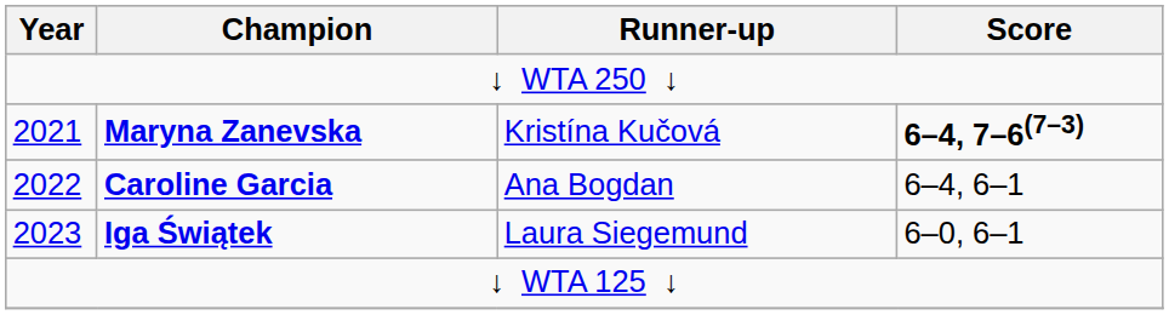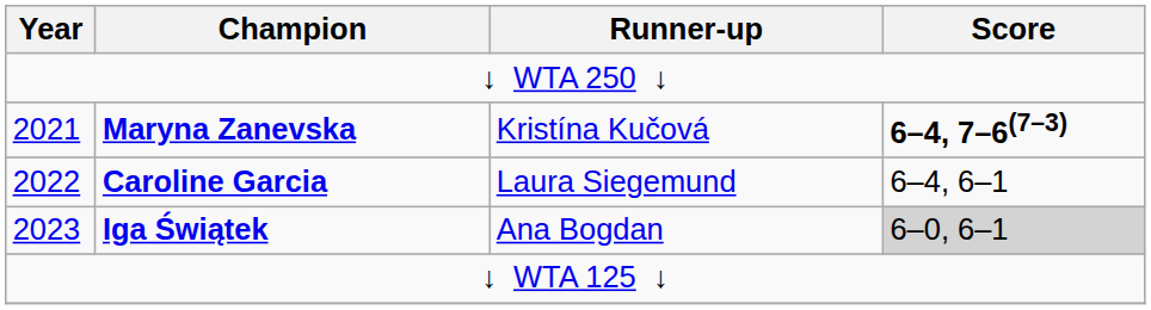 <table class="wikitable">
 <tr>
 <th style="width:40px">Year</th>
 <th style="width:200px">Champion</th>
 <th style="width:200px">Runner-up</th>
 <th style="width:130px" class="unsortable">Score</th>
 </tr>
 <tr>
 <td colspan=4 align=center>↓  <a href='#'>WTA 250</a>  ↓</td>
 </tr>
 <tr>
 <td><a href='#'>2021</a></td>
 <td> <strong><a href='#'>Maryna Zanevska</a></strong></td>
 <td> <a href='#'>Kristína Kučová</a></td>
 <td><strong>6–4, 7–6<sup>(7–3)</sup> </strong></td>
 </tr>
 <tr>
 <td><a href='#'>2022</a></td>
 <td> <strong><a href='#'>Caroline Garcia</a></strong></td>
-<td> <a href='#'>Ana Bogdan</a></td>
+<td> <a href='#'>Laura Siegemund</a></td>
 <td>6–4, 6–1</td>
 </tr>
 <tr>
 <td><a href='#'>2023</a></td>
 <td> <strong><a href='#'>Iga Świątek</a></strong></td>
-<td> <a href='#'>Laura Siegemund</a></td>
-<td>6–0, 6–1</td>
+<td> <a href='#'>Ana Bogdan</a></td>
+<td style="background: lightgrey;">6–0, 6–1</td>
 </tr>
 <tr>
 <td colspan=4 align=center>↓  <a href='#'>WTA 125</a>  ↓</td>
 </tr>
 <tr>
 </tr>
 </table>
